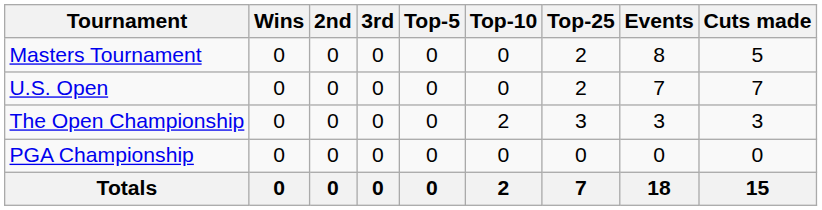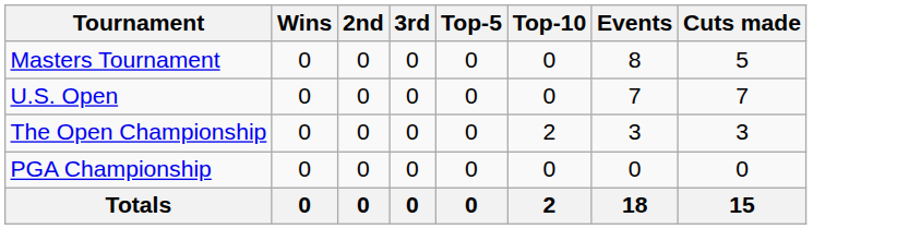 <table class=wikitable style=text-align:center>
 <tr>
 <th>Tournament</th>
 <th>Wins</th>
 <th>2nd</th>
 <th>3rd</th>
 <th>Top-5</th>
 <th>Top-10</th>
-<th>Top-25</th>
 <th>Events</th>
 <th>Cuts made</th>
 </tr>
 <tr>
 <td align=left><a href='#'>Masters Tournament</a></td>
 <td>0</td>
 <td>0</td>
 <td>0</td>
 <td>0</td>
 <td>0</td>
-<td>2</td>
 <td>8</td>
 <td>5</td>
 </tr>
 <tr>
 <td align=left><a href='#'>U.S. Open</a></td>
 <td>0</td>
 <td>0</td>
 <td>0</td>
 <td>0</td>
 <td>0</td>
-<td>2</td>
 <td>7</td>
 <td>7</td>
 </tr>
 <tr>
 <td align=left><a href='#'>The Open Championship</a></td>
 <td>0</td>
 <td>0</td>
 <td>0</td>
 <td>0</td>
 <td>2</td>
 <td>3</td>
 <td>3</td>
-<td>3</td>
 </tr>
 <tr>
 <td align=left><a href='#'>PGA Championship</a></td>
-<td>0</td>
 <td>0</td>
 <td>0</td>
 <td>0</td>
 <td>0</td>
 <td>0</td>
 <td>0</td>
 <td>0</td>
 </tr>
 <tr>
 <th>Totals</th>
 <th>0</th>
 <th>0</th>
 <th>0</th>
 <th>0</th>
 <th>2</th>
-<th>7</th>
 <th>18</th>
 <th>15</th>
 </tr>
 </table>
